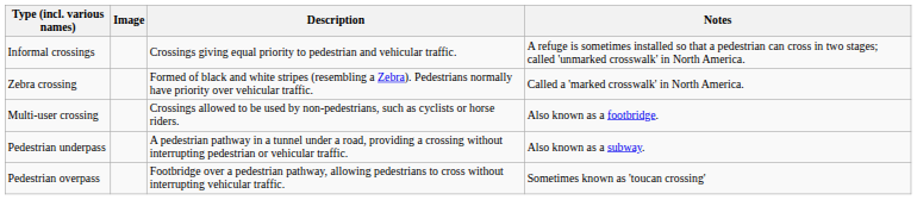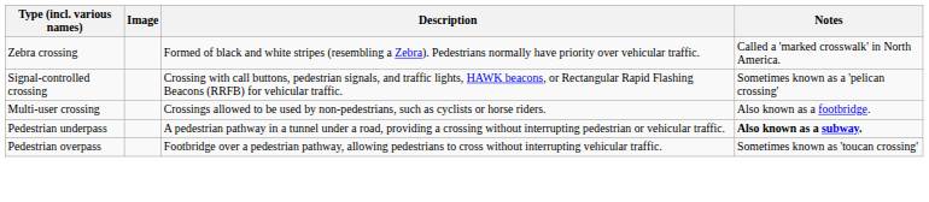 <table class="wikitable">
 <tr>
 <th>Type (incl. various names)</th>
 <th>Image</th>
 <th>Description</th>
 <th>Notes</th>
 </tr>
 <tr>
-<td>Informal crossings</td>
-<td></td>
-<td>Crossings giving equal priority to pedestrian and vehicular traffic.</td>
-<td>A refuge is sometimes installed so that a pedestrian can cross in two stages; called 'unmarked crosswalk' in North America.</td>
-</tr>
-<tr>
 <td>Zebra crossing</td>
 <td></td>
 <td>Formed of black and white stripes (resembling a <a href='#'>Zebra</a>). Pedestrians normally have priority over vehicular traffic.</td>
 <td>Called a 'marked crosswalk' in North America.</td>
+</tr>
+<tr>
+<td>Signal-controlled crossing</td>
+<td></td>
+<td>Crossing with call buttons, pedestrian signals, and traffic lights, <a href='#'>HAWK beacons</a>, or Rectangular Rapid Flashing Beacons (RRFB) for vehicular traffic.</td>
+<td>Sometimes known as a 'pelican crossing'</td>
 </tr>
 <tr>
 <td>Multi-user crossing</td>
 <td></td>
 <td>Crossings allowed to be used by non-pedestrians, such as cyclists or horse riders.</td>
 <td>Also known as a <a href='#'>footbridge</a>.</td>
 </tr>
 <tr>
 <td>Pedestrian underpass</td>
 <td></td>
 <td>A pedestrian pathway in a tunnel under a road, providing a crossing without interrupting pedestrian or vehicular traffic.</td>
-<td>Also known as a <a href='#'>subway</a>.</td>
+<td><strong>Also known as a <a href='#'>subway</a>.</strong></td>
 </tr>
 <tr>
 <td>Pedestrian overpass</td>
 <td></td>
 <td>Footbridge over a pedestrian pathway, allowing pedestrians to cross without interrupting vehicular traffic.</td>
 <td>Sometimes known as 'toucan crossing'</td>
 </tr>
 </table>
